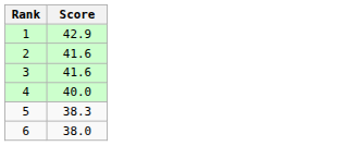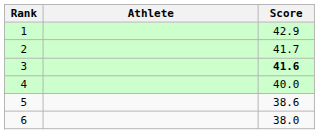 <table class=wikitable style="text-align:center">
 <tr>
 <th width=40>Rank</th>
+<th width=250>Athlete</th>
 <th width=60>Score</th>
 </tr>
 <tr bgcolor="ccffcc">
 <td>1</td>
+<td align=left></td>
 <td>42.9</td>
 </tr>
 <tr bgcolor="ccffcc">
 <td>2</td>
-<td>41.6</td>
+<td align=left></td>
+<td>41.7</td>
 </tr>
 <tr bgcolor="ccffcc">
 <td>3</td>
-<td>41.6</td>
+<td align=left></td>
+<td><strong>41.6</strong></td>
 </tr>
 <tr bgcolor="ccffcc">
 <td>4</td>
+<td align=left></td>
 <td>40.0</td>
 </tr>
 <tr>
 <td>5</td>
-<td>38.3</td>
+<td align=left></td>
+<td>38.6</td>
 </tr>
 <tr>
 <td>6</td>
+<td align=left></td>
 <td>38.0</td>
 </tr>
 </table>
